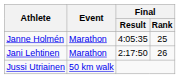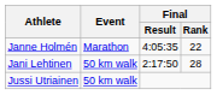 <table class=wikitable style="font-size:90%">
 <tr>
 <th rowspan="2">Athlete</th>
 <th rowspan="2">Event</th>
 <th colspan="2">Final</th>
 </tr>
 <tr style="font-size:95%">
 <th>Result</th>
 <th>Rank</th>
 </tr>
 <tr align=center>
 <td align=left><a href='#'>Janne Holmén</a></td>
 <td align=left><a href='#'>Marathon</a></td>
 <td>4:05:35</td>
-<td>25</td>
+<td>22</td>
 </tr>
 <tr align=center>
 <td align=left><a href='#'>Jani Lehtinen</a></td>
-<td align=left><a href='#'>Marathon</a></td>
+<td align=left><a href='#'>50 km walk</a></td>
 <td>2:17:50</td>
-<td>26</td>
+<td>28</td>
 </tr>
 <tr align=center>
 <td align=left><a href='#'>Jussi Utriainen</a></td>
 <td align=left><a href='#'>50 km walk</a></td>
 <td colspan=2></td>
 </tr>
 </table>
